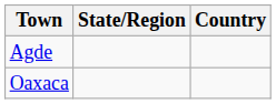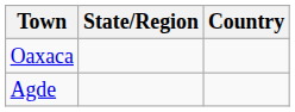 <table class="wikitable sortable">
 <tr>
 <th>Town</th>
 <th>State/Region</th>
 <th>Country</th>
 </tr>
 <tr>
+<td><a href='#'>Oaxaca</a></td>
+<td></td>
+<td></td>
+</tr>
+<tr>
 <td><a href='#'>Agde</a></td>
 <td></td>
 <td></td>
 </tr>
-<tr>
-<td><a href='#'>Oaxaca</a></td>
-<td></td>
-<td></td>
-</tr>
 </table>
